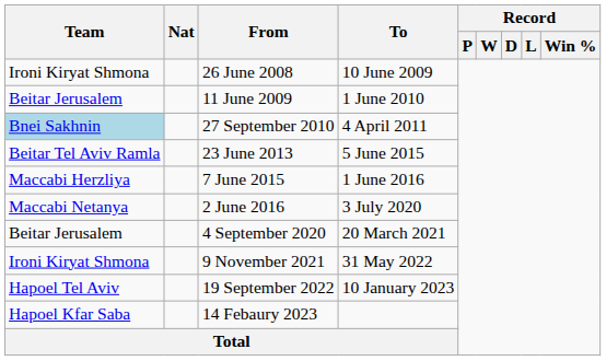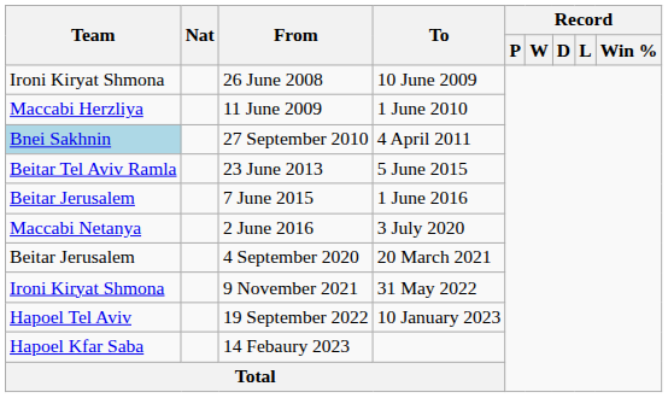 <table class="wikitable" style="text-align:center">
 <tr>
 <th rowspan=2>Team</th>
 <th rowspan=2>Nat</th>
 <th rowspan=2>From</th>
 <th rowspan=2>To</th>
 <th colspan=7>Record</th>
 </tr>
 <tr>
 <th>P</th>
 <th>W</th>
 <th>D</th>
 <th>L</th>
 <th>Win %</th>
 </tr>
 <tr>
 <td align=left>Ironi Kiryat Shmona</td>
 <td></td>
 <td align=left>26 June 2008</td>
 <td align=left>10 June 2009<br></td>
 </tr>
 <tr>
-<td align=left><a href='#'>Beitar Jerusalem</a></td>
+<td align=left><a href='#'>Maccabi Herzliya</a></td>
 <td></td>
 <td align=left>11 June 2009</td>
 <td align=left>1 June 2010<br></td>
 </tr>
 <tr>
 <td align=left style="background: lightblue;"><a href='#'>Bnei Sakhnin</a></td>
 <td></td>
 <td align=left>27 September 2010</td>
 <td align=left>4 April 2011<br></td>
 </tr>
 <tr>
 <td align=left><a href='#'>Beitar Tel Aviv Ramla</a></td>
 <td></td>
 <td align=left>23 June 2013</td>
 <td align=left>5 June 2015<br></td>
 </tr>
 <tr>
-<td align=left><a href='#'>Maccabi Herzliya</a></td>
+<td align=left><a href='#'>Beitar Jerusalem</a></td>
 <td></td>
 <td align=left>7 June 2015</td>
 <td align=left>1 June 2016<br></td>
 </tr>
 <tr>
 <td align=left><a href='#'>Maccabi Netanya</a></td>
 <td></td>
 <td align=left>2 June 2016</td>
 <td align=left>3 July 2020<br></td>
 </tr>
 <tr>
 <td align=left>Beitar Jerusalem</td>
 <td></td>
 <td align=left>4 September 2020</td>
 <td align=left>20 March 2021<br></td>
 </tr>
 <tr>
 <td align=left><a href='#'>Ironi Kiryat Shmona</a></td>
 <td></td>
 <td align=left>9 November 2021</td>
 <td align=left>31 May 2022<br></td>
 </tr>
 <tr>
 <td align=left><a href='#'>Hapoel Tel Aviv</a></td>
 <td></td>
 <td align=left>19 September 2022</td>
 <td align=left>10 January 2023<br></td>
 </tr>
 <tr>
 <td align=left><a href='#'>Hapoel Kfar Saba</a></td>
 <td></td>
 <td align=left>14 Febaury 2023</td>
 <td align=left><br></td>
 </tr>
 <tr>
 <th colspan=4>Total<br></th>
 </tr>
 </table>
